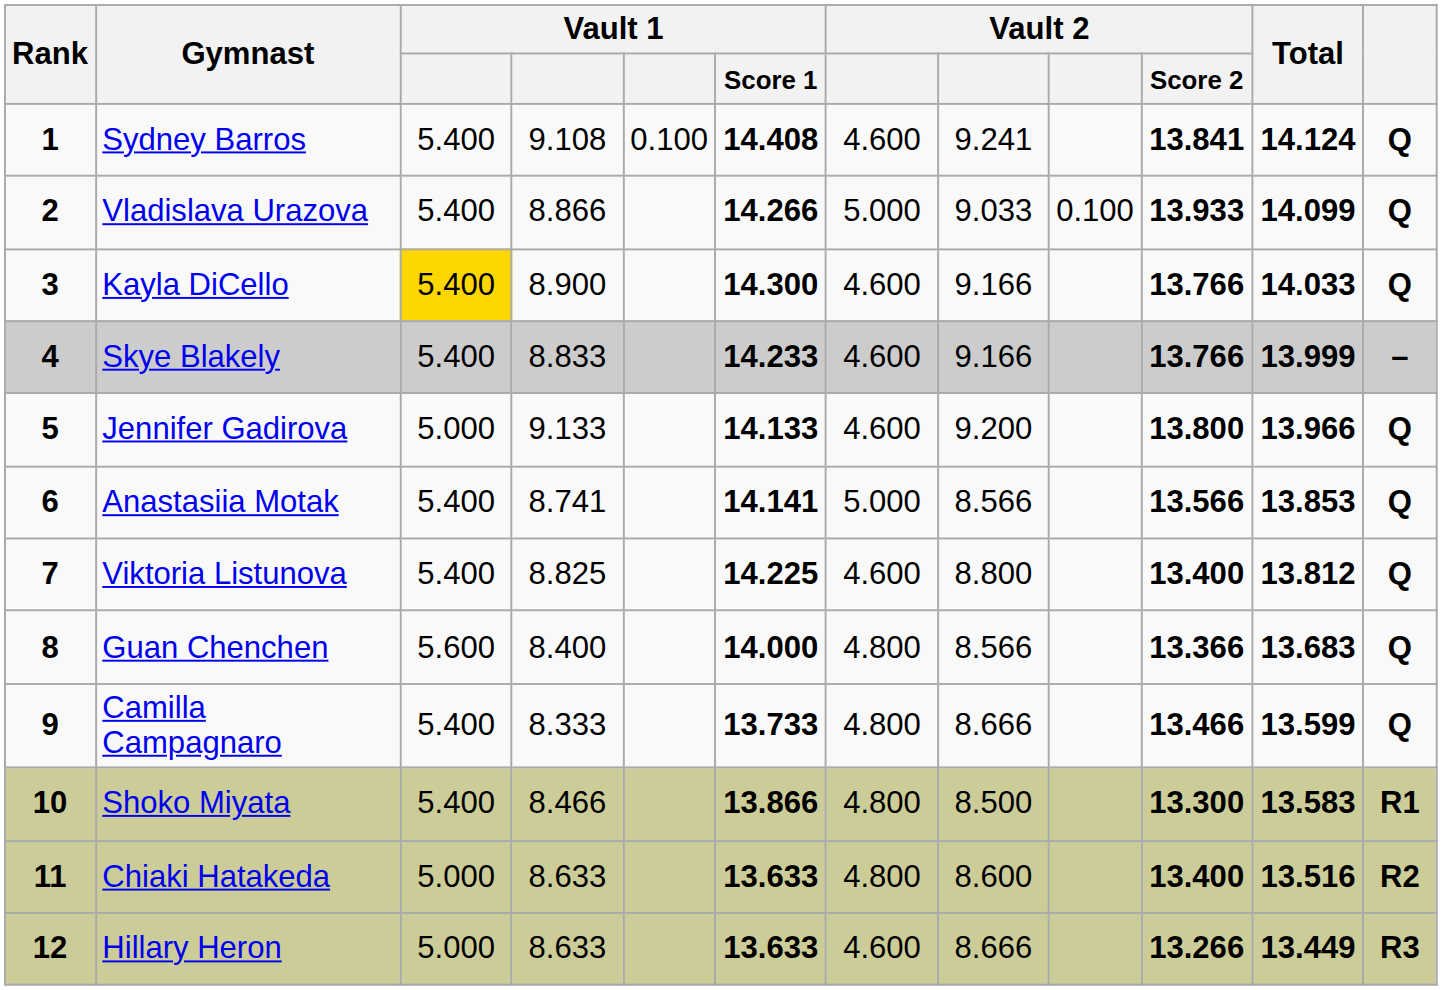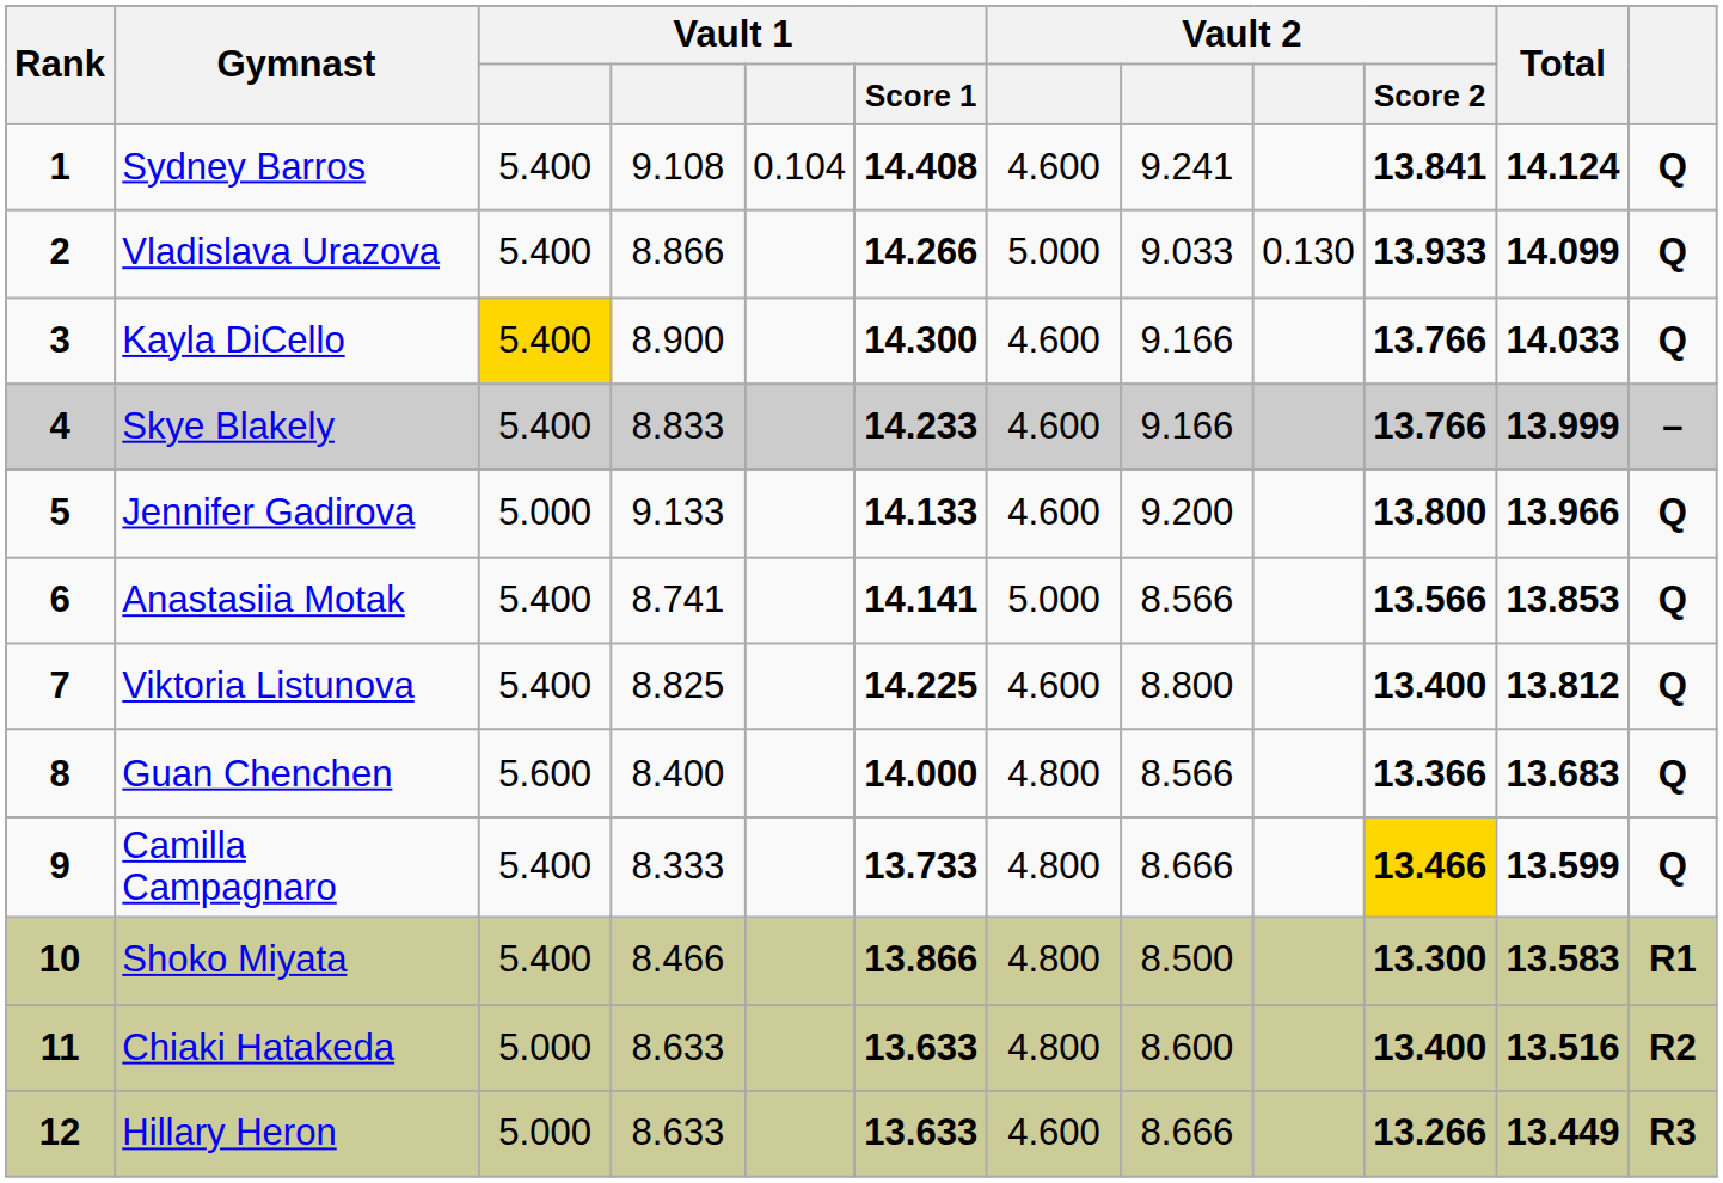 <table style="text-align:center;" class="wikitable sortable">
 <tr>
 <th style="width:15px;" rowspan="2">Rank</th>
 <th style="width:150px;" rowspan="2">Gymnast</th>
 <th colspan="4">Vault 1</th>
 <th colspan="4">Vault 2</th>
 <th style="width:50px;" rowspan="2">Total</th>
 <th style="width:30px;" rowspan="2"><small></small></th>
 </tr>
 <tr>
 <th style="width:50px;"><small></small></th>
 <th style="width:50px;"><small></small></th>
 <th style="width:20px;"><small></small></th>
 <th style="width:50px;"><small>Score 1</small></th>
 <th style="width:50px;"><small></small></th>
 <th style="width:50px;"><small></small></th>
 <th style="width:20px;"><small></small></th>
 <th style="width:50px;"><small>Score 2</small></th>
 </tr>
 <tr>
 <td scope="row" style="text-align:center"><strong>1</strong></td>
 <td style="height:30px; text-align:left;"> <a href='#'>Sydney Barros</a></td>
 <td>5.400</td>
 <td>9.108</td>
-<td>0.100</td>
+<td>0.104</td>
 <td><strong>14.408</strong></td>
 <td>4.600</td>
 <td>9.241</td>
 <td></td>
 <td><strong>13.841</strong></td>
 <td><strong>14.124</strong></td>
 <td><strong>Q</strong></td>
 </tr>
 <tr>
 <td scope="row" style="text-align:center"><strong>2</strong></td>
 <td style="height:30px; text-align:left;"> <a href='#'>Vladislava Urazova</a></td>
 <td>5.400</td>
 <td>8.866</td>
 <td></td>
 <td><strong>14.266</strong></td>
 <td>5.000</td>
 <td>9.033</td>
-<td>0.100</td>
+<td>0.130</td>
 <td><strong>13.933</strong></td>
 <td><strong>14.099</strong></td>
 <td><strong>Q</strong></td>
 </tr>
 <tr>
 <td scope="row" style="text-align:center"><strong>3</strong></td>
 <td style="height:30px; text-align:left;"> <a href='#'>Kayla DiCello</a></td>
 <td style="background: gold;">5.400</td>
 <td>8.900</td>
 <td></td>
 <td><strong>14.300</strong></td>
 <td>4.600</td>
 <td>9.166</td>
 <td></td>
 <td><strong>13.766</strong></td>
 <td><strong>14.033</strong></td>
 <td><strong>Q</strong></td>
 </tr>
 <tr style="background:#cccccc;">
 <td scope="row" style="text-align:center"><strong>4</strong></td>
 <td style="height:30px; text-align:left;"> <a href='#'>Skye Blakely</a></td>
 <td>5.400</td>
 <td>8.833</td>
 <td></td>
 <td><strong>14.233</strong></td>
 <td>4.600</td>
 <td>9.166</td>
 <td></td>
 <td><strong>13.766</strong></td>
 <td><strong>13.999</strong></td>
 <td><strong>–</strong></td>
 </tr>
 <tr>
 <td scope="row" style="text-align:center"><strong>5</strong></td>
 <td style="height:30px; text-align:left;"> <a href='#'>Jennifer Gadirova</a></td>
 <td>5.000</td>
 <td>9.133</td>
 <td></td>
 <td><strong>14.133</strong></td>
 <td>4.600</td>
 <td>9.200</td>
 <td></td>
 <td><strong>13.800</strong></td>
 <td><strong>13.966</strong></td>
 <td><strong>Q</strong></td>
 </tr>
 <tr>
 <td scope="row" style="text-align:center"><strong>6</strong></td>
 <td style="height:30px; text-align:left;"> <a href='#'>Anastasiia Motak</a></td>
 <td>5.400</td>
 <td>8.741</td>
 <td></td>
 <td><strong>14.141</strong></td>
 <td>5.000</td>
 <td>8.566</td>
 <td></td>
 <td><strong>13.566</strong></td>
 <td><strong>13.853</strong></td>
 <td><strong>Q</strong></td>
 </tr>
 <tr>
 <td scope="row" style="text-align:center"><strong>7</strong></td>
 <td style="height:30px; text-align:left;"> <a href='#'>Viktoria Listunova</a></td>
 <td>5.400</td>
 <td>8.825</td>
 <td></td>
 <td><strong>14.225</strong></td>
 <td>4.600</td>
 <td>8.800</td>
 <td></td>
 <td><strong>13.400</strong></td>
 <td><strong>13.812</strong></td>
 <td><strong>Q</strong></td>
 </tr>
 <tr>
 <td scope="row" style="text-align:center"><strong>8</strong></td>
 <td style="height:30px; text-align:left;"> <a href='#'>Guan Chenchen</a></td>
 <td>5.600</td>
 <td>8.400</td>
 <td></td>
 <td><strong>14.000</strong></td>
 <td>4.800</td>
 <td>8.566</td>
 <td></td>
 <td><strong>13.366</strong></td>
 <td><strong>13.683</strong></td>
 <td><strong>Q</strong></td>
 </tr>
 <tr>
 <td scope="row" style="text-align:center"><strong>9</strong></td>
 <td style="height:30px; text-align:left;"> <a href='#'>Camilla Campagnaro</a></td>
 <td>5.400</td>
 <td>8.333</td>
 <td></td>
 <td><strong>13.733</strong></td>
 <td>4.800</td>
 <td>8.666</td>
 <td></td>
-<td><strong>13.466</strong></td>
+<td style="background: gold;"><strong>13.466</strong></td>
 <td><strong>13.599</strong></td>
 <td><strong>Q</strong></td>
 </tr>
 <tr style="background:#cccc99;">
 <td scope="row" style="text-align:center"><strong>10</strong></td>
 <td style="height:30px; text-align:left;"> <a href='#'>Shoko Miyata</a></td>
 <td>5.400</td>
 <td>8.466</td>
 <td></td>
 <td><strong>13.866</strong></td>
 <td>4.800</td>
 <td>8.500</td>
 <td></td>
 <td><strong>13.300</strong></td>
 <td><strong>13.583</strong></td>
 <td><strong>R1</strong></td>
 </tr>
 <tr style="background:#cccc99;">
 <td scope="row" style="text-align:center"><strong>11</strong></td>
 <td style="height:30px; text-align:left;"> <a href='#'>Chiaki Hatakeda</a></td>
 <td>5.000</td>
 <td>8.633</td>
 <td></td>
 <td><strong>13.633</strong></td>
 <td>4.800</td>
 <td>8.600</td>
 <td></td>
 <td><strong>13.400</strong></td>
 <td><strong>13.516</strong></td>
 <td><strong>R2</strong></td>
 </tr>
 <tr style="background:#cccc99;">
 <td scope="row" style="text-align:center"><strong>12</strong></td>
 <td style="height:30px; text-align:left;"> <a href='#'>Hillary Heron</a></td>
 <td>5.000</td>
 <td>8.633</td>
 <td></td>
 <td><strong>13.633</strong></td>
 <td>4.600</td>
 <td>8.666</td>
 <td></td>
 <td><strong>13.266</strong></td>
 <td><strong>13.449</strong></td>
 <td><strong>R3</strong></td>
 </tr>
 </table>
